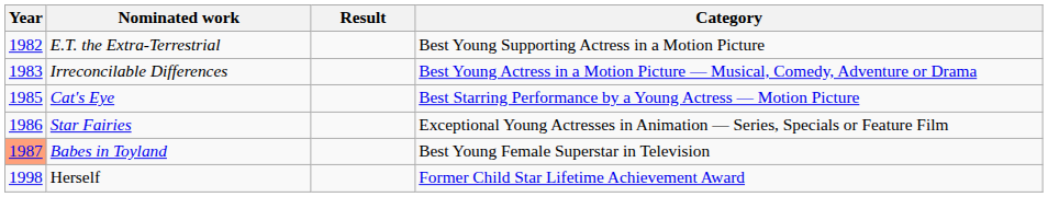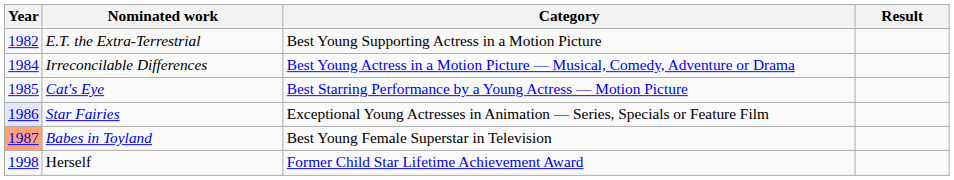 <table class=wikitable>
 <tr>
 <th width=4%>Year</th>
 <th width=25.5%>Nominated work</th>
+<th width=60.5%>Category</th>
 <th width=10%>Result</th>
-<th width=60.5%>Category</th>
 </tr>
 <tr>
 <td><a href='#'>1982</a></td>
 <td><em>E.T. the Extra-Terrestrial</em></td>
+<td>Best Young Supporting Actress in a Motion Picture</td>
 <td></td>
-<td>Best Young Supporting Actress in a Motion Picture</td>
 </tr>
 <tr>
-<td><a href='#'>1983</a></td>
+<td><a href='#'>1984</a></td>
 <td><em>Irreconcilable Differences</em></td>
+<td><a href='#'>Best Young Actress in a Motion Picture — Musical, Comedy, Adventure or Drama</a></td>
 <td></td>
-<td><a href='#'>Best Young Actress in a Motion Picture — Musical, Comedy, Adventure or Drama</a></td>
 </tr>
 <tr>
 <td><a href='#'>1985</a></td>
 <td><em><a href='#'>Cat's Eye</a></em></td>
+<td><a href='#'>Best Starring Performance by a Young Actress — Motion Picture</a></td>
 <td></td>
-<td><a href='#'>Best Starring Performance by a Young Actress — Motion Picture</a></td>
 </tr>
 <tr>
-<td><a href='#'>1986</a></td>
+<td style="background: lavender;"><a href='#'>1986</a></td>
 <td><em><a href='#'>Star Fairies</a></em></td>
+<td>Exceptional Young Actresses in Animation — Series, Specials or Feature Film</td>
 <td></td>
-<td>Exceptional Young Actresses in Animation — Series, Specials or Feature Film</td>
 </tr>
 <tr>
 <td style="background: lightsalmon;"><a href='#'>1987</a></td>
 <td><em><a href='#'>Babes in Toyland</a></em></td>
+<td>Best Young Female Superstar in Television</td>
 <td></td>
-<td>Best Young Female Superstar in Television</td>
 </tr>
 <tr>
 <td><a href='#'>1998</a></td>
 <td>Herself</td>
+<td><a href='#'>Former Child Star Lifetime Achievement Award</a></td>
 <td></td>
-<td><a href='#'>Former Child Star Lifetime Achievement Award</a></td>
 </tr>
 </table>
